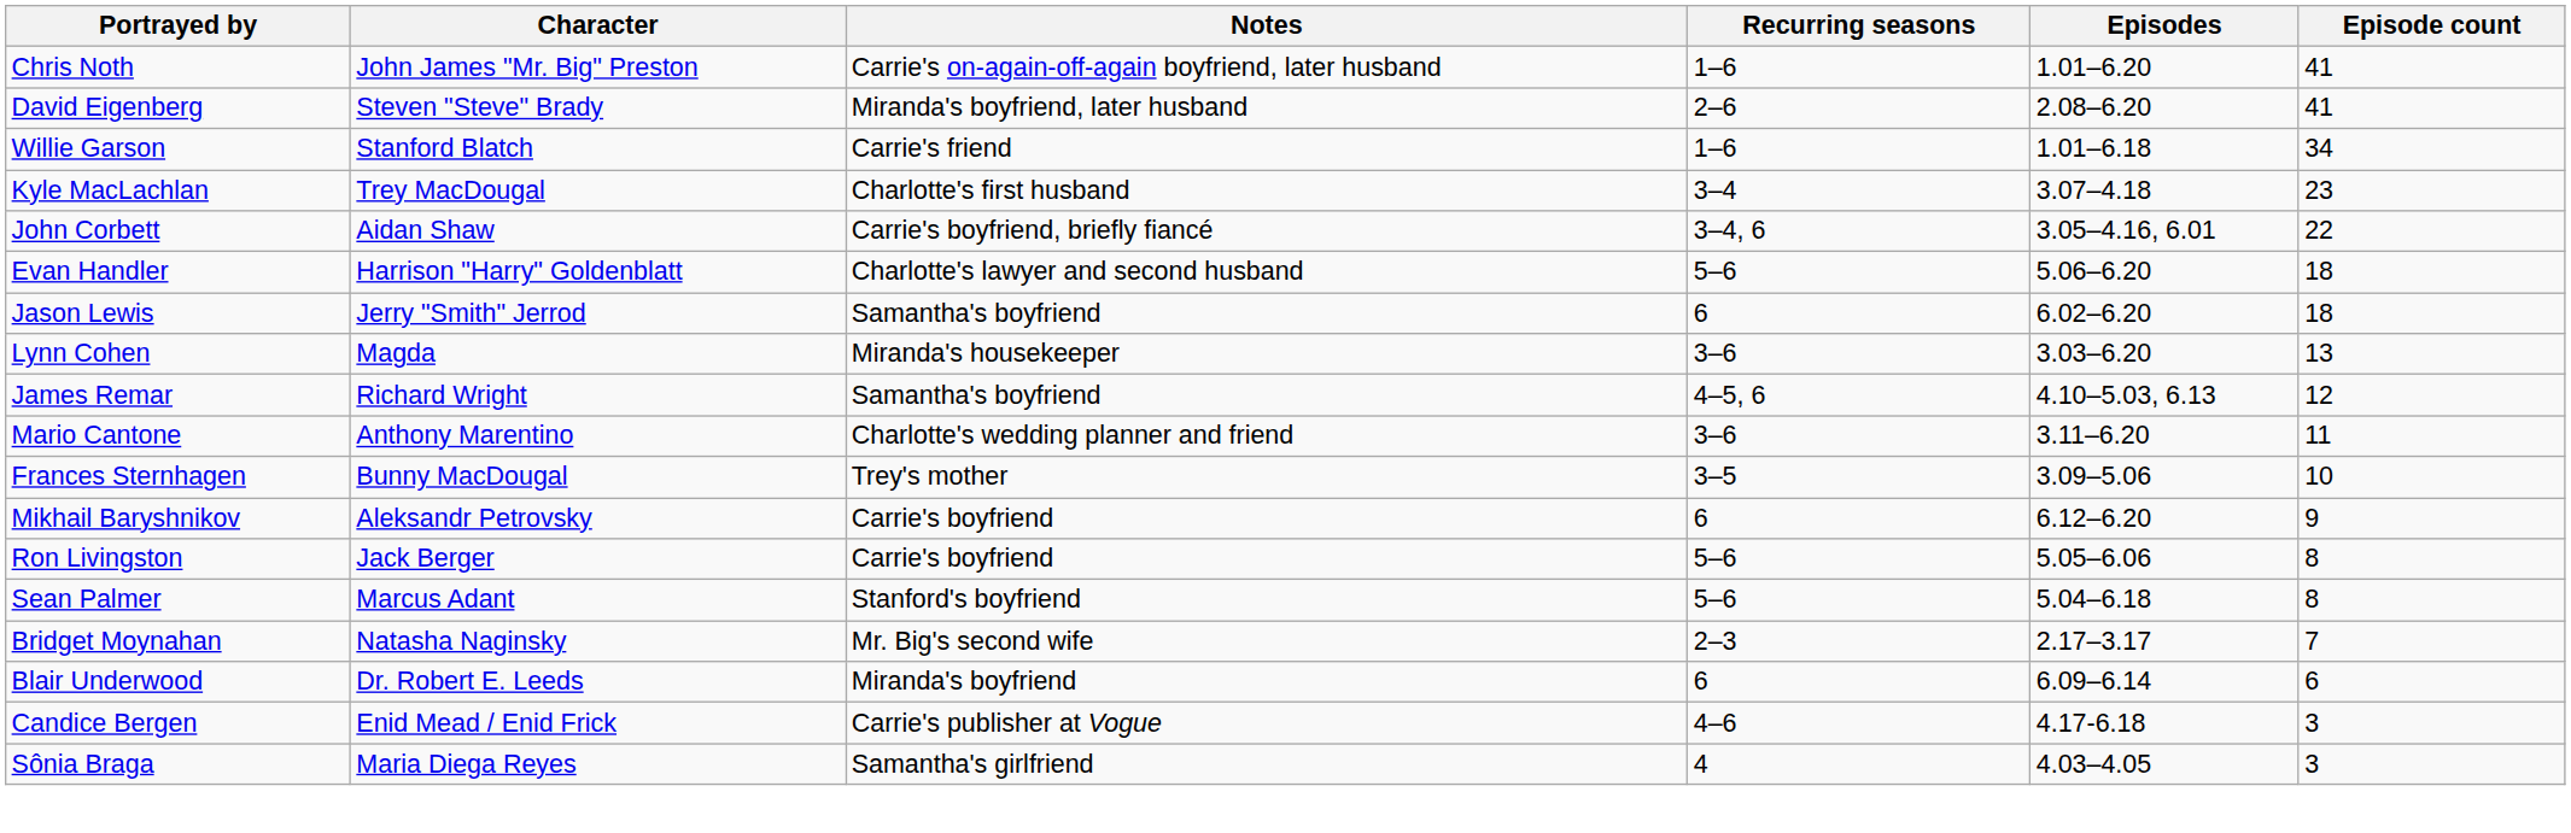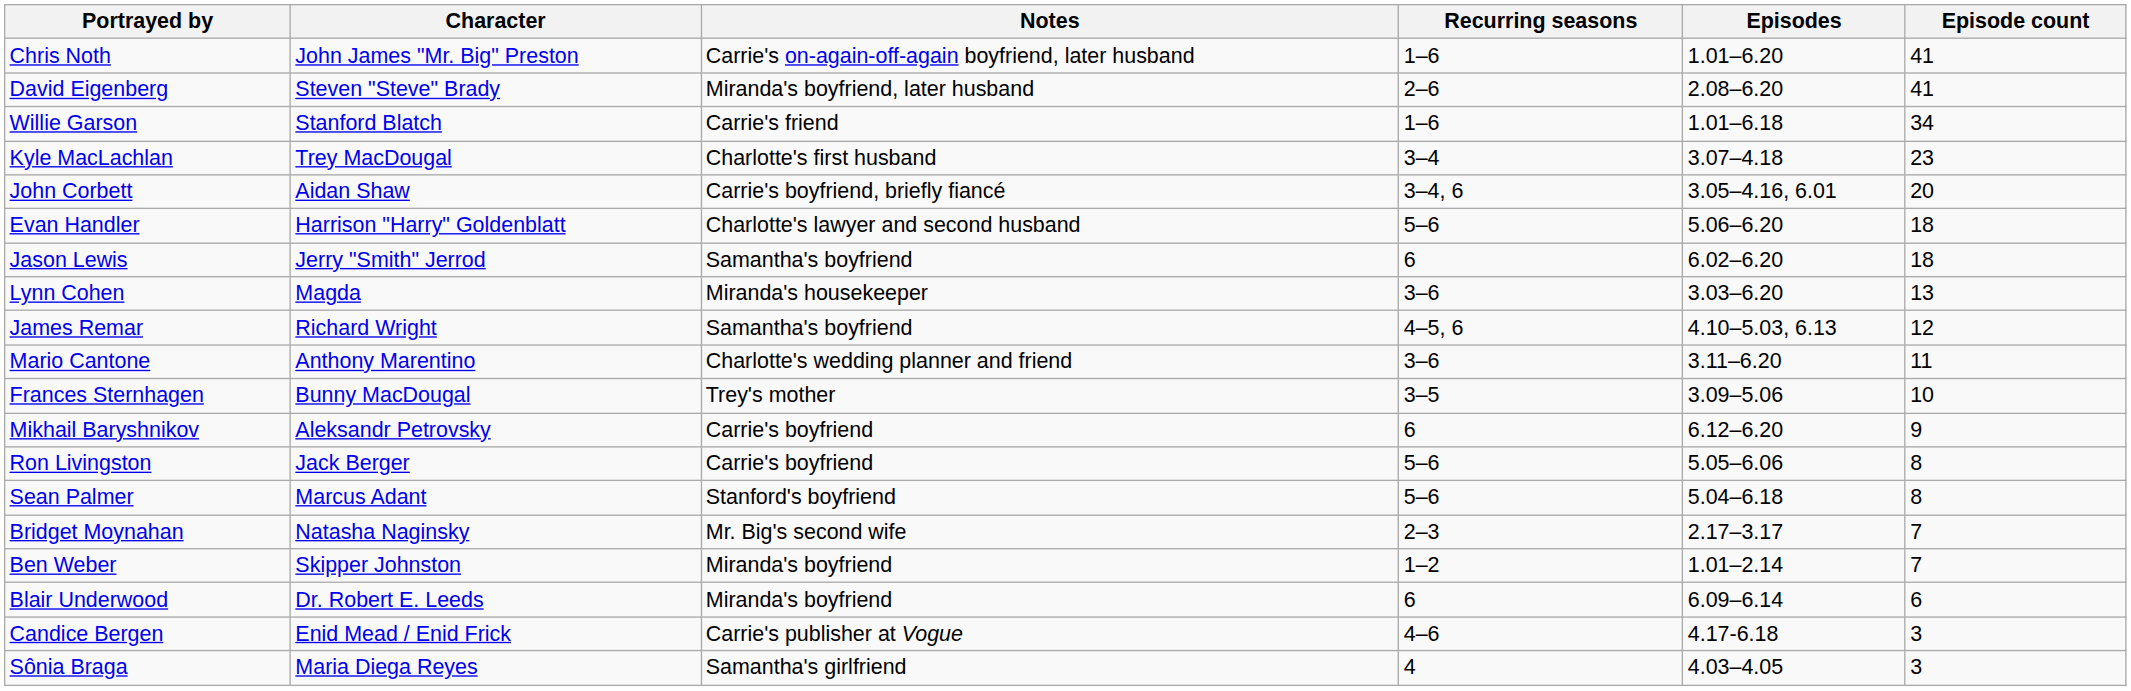 <table class="wikitable sortable" style="width:100%; margin-right:auto">
 <tr>
 <th>Portrayed by</th>
 <th>Character</th>
 <th>Notes</th>
 <th>Recurring seasons</th>
 <th>Episodes</th>
 <th>Episode count</th>
 </tr>
 <tr>
 <td><a href='#'>Chris Noth</a></td>
 <td><a href='#'>John James "Mr. Big" Preston</a></td>
 <td>Carrie's <a href='#'>on-again-off-again</a> boyfriend, later husband</td>
 <td>1–6</td>
 <td>1.01–6.20</td>
 <td>41</td>
 </tr>
 <tr>
 <td><a href='#'>David Eigenberg</a></td>
 <td><a href='#'>Steven "Steve" Brady</a></td>
 <td>Miranda's boyfriend, later husband</td>
 <td>2–6</td>
 <td>2.08–6.20</td>
 <td>41</td>
 </tr>
 <tr>
 <td><a href='#'>Willie Garson</a></td>
 <td><a href='#'>Stanford Blatch</a></td>
 <td>Carrie's friend</td>
 <td>1–6</td>
 <td>1.01–6.18</td>
 <td>34</td>
 </tr>
 <tr>
 <td><a href='#'>Kyle MacLachlan</a></td>
 <td><a href='#'>Trey MacDougal</a></td>
 <td>Charlotte's first husband</td>
 <td>3–4</td>
 <td>3.07–4.18</td>
 <td>23</td>
 </tr>
 <tr>
 <td><a href='#'>John Corbett</a></td>
 <td><a href='#'>Aidan Shaw</a></td>
 <td>Carrie's boyfriend, briefly fiancé</td>
 <td>3–4, 6</td>
 <td>3.05–4.16, 6.01</td>
-<td>22</td>
+<td>20</td>
 </tr>
 <tr>
 <td><a href='#'>Evan Handler</a></td>
 <td><a href='#'>Harrison "Harry" Goldenblatt</a></td>
 <td>Charlotte's lawyer and second husband</td>
 <td>5–6</td>
 <td>5.06–6.20</td>
 <td>18</td>
 </tr>
 <tr>
 <td><a href='#'>Jason Lewis</a></td>
 <td><a href='#'>Jerry "Smith" Jerrod</a></td>
 <td>Samantha's boyfriend</td>
 <td>6</td>
 <td>6.02–6.20</td>
 <td>18</td>
 </tr>
 <tr>
 <td><a href='#'>Lynn Cohen</a></td>
 <td><a href='#'>Magda</a></td>
 <td>Miranda's housekeeper</td>
 <td>3–6</td>
 <td>3.03–6.20</td>
 <td>13</td>
 </tr>
 <tr>
 <td><a href='#'>James Remar</a></td>
 <td><a href='#'>Richard Wright</a></td>
 <td>Samantha's boyfriend</td>
 <td>4–5, 6</td>
 <td>4.10–5.03, 6.13</td>
 <td>12</td>
 </tr>
 <tr>
 <td><a href='#'>Mario Cantone</a></td>
 <td><a href='#'>Anthony Marentino</a></td>
 <td>Charlotte's wedding planner and friend</td>
 <td>3–6</td>
 <td>3.11–6.20</td>
 <td>11</td>
 </tr>
 <tr>
 <td><a href='#'>Frances Sternhagen</a></td>
 <td><a href='#'>Bunny MacDougal</a></td>
 <td>Trey's mother</td>
 <td>3–5</td>
 <td>3.09–5.06</td>
 <td>10</td>
 </tr>
 <tr>
 <td><a href='#'>Mikhail Baryshnikov</a></td>
 <td><a href='#'>Aleksandr Petrovsky</a></td>
 <td>Carrie's boyfriend</td>
 <td>6</td>
 <td>6.12–6.20</td>
 <td>9</td>
 </tr>
 <tr>
 <td><a href='#'>Ron Livingston</a></td>
 <td><a href='#'>Jack Berger</a></td>
 <td>Carrie's boyfriend</td>
 <td>5–6</td>
 <td>5.05–6.06</td>
 <td>8</td>
 </tr>
 <tr>
 <td><a href='#'>Sean Palmer</a></td>
 <td><a href='#'>Marcus Adant</a></td>
 <td>Stanford's boyfriend</td>
 <td>5–6</td>
 <td>5.04–6.18</td>
 <td>8</td>
 </tr>
 <tr>
 <td><a href='#'>Bridget Moynahan</a></td>
 <td><a href='#'>Natasha Naginsky</a></td>
 <td>Mr. Big's second wife</td>
 <td>2–3</td>
 <td>2.17–3.17</td>
 <td>7</td>
 </tr>
 <tr>
+<td><a href='#'>Ben Weber</a></td>
+<td><a href='#'>Skipper Johnston</a></td>
+<td>Miranda's boyfriend</td>
+<td>1–2</td>
+<td>1.01–2.14</td>
+<td>7</td>
+</tr>
+<tr>
 <td><a href='#'>Blair Underwood</a></td>
 <td><a href='#'>Dr. Robert E. Leeds</a></td>
 <td>Miranda's boyfriend</td>
 <td>6</td>
 <td>6.09–6.14</td>
 <td>6</td>
 </tr>
 <tr>
 <td><a href='#'>Candice Bergen</a></td>
 <td><a href='#'>Enid Mead / Enid Frick</a></td>
 <td>Carrie's publisher at <em>Vogue</em></td>
 <td>4–6</td>
 <td>4.17-6.18</td>
 <td>3</td>
 </tr>
 <tr>
 <td><a href='#'>Sônia Braga</a></td>
 <td><a href='#'>Maria Diega Reyes</a></td>
 <td>Samantha's girlfriend</td>
 <td>4</td>
 <td>4.03–4.05</td>
 <td>3</td>
 </tr>
 </table>
